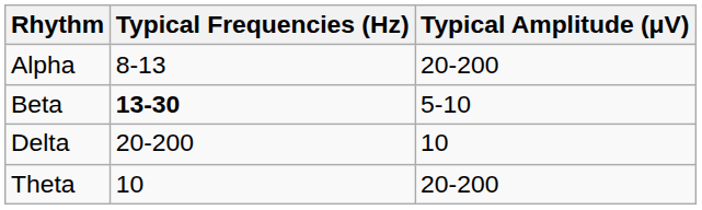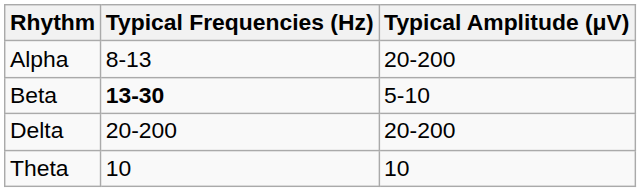 <table class="wikitable">
 <tr>
 <th>Rhythm</th>
 <th>Typical Frequencies (Hz)</th>
 <th>Typical Amplitude (μV)</th>
 </tr>
 <tr>
 <td>Alpha</td>
 <td>8-13</td>
 <td>20-200</td>
 </tr>
 <tr>
 <td>Beta</td>
 <td><strong>13-30</strong></td>
 <td>5-10</td>
 </tr>
 <tr>
 <td>Delta</td>
 <td>20-200</td>
-<td>10</td>
+<td>20-200</td>
 </tr>
 <tr>
 <td>Theta</td>
 <td>10</td>
-<td>20-200</td>
+<td>10</td>
 </tr>
 </table>
